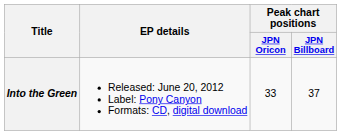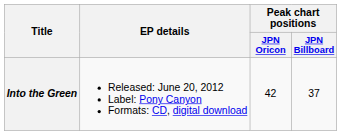 <table class="wikitable plainrowheaders">
 <tr>
 <th scope="col" rowspan="2">Title</th>
 <th scope="col" rowspan="2">EP details</th>
 <th scope="col" colspan="2">Peak chart positions</th>
 </tr>
 <tr>
 <th scope="col" style="width:4em;font-size:90%"><a href='#'>JPN<br>Oricon</a><br></th>
 <th scope="col" style="width:4em;font-size:90%"><a href='#'>JPN<br>Billboard</a></th>
 </tr>
 <tr>
 <th scope="row"><em>Into the Green</em></th>
 <td><br><ul><li>Released: June 20, 2012</li><li>Label: <a href='#'>Pony Canyon</a></li><li>Formats: <a href='#'>CD</a>, <a href='#'>digital download</a></li></ul></td>
-<td align="center">33</td>
+<td align="center">42</td>
 <td align="center">37</td>
 </tr>
 </table>
